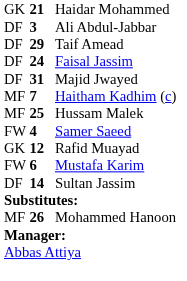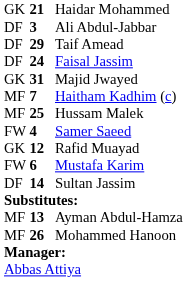 <table style="font-size: 90%" cellspacing="0" cellpadding="0">
 <tr>
 <td colspan="4"></td>
 </tr>
 <tr>
 <th width="25"></th>
 <th width="25"></th>
 </tr>
 <tr>
 <td>GK</td>
 <td><strong>21</strong></td>
 <td> Haidar Mohammed</td>
 </tr>
 <tr>
 <td>DF</td>
 <td><strong>3</strong></td>
 <td> Ali Abdul-Jabbar</td>
 </tr>
 <tr>
 <td>DF</td>
 <td><strong>29</strong></td>
 <td> Taif Amead</td>
 </tr>
 <tr>
 <td>DF</td>
 <td><strong>24</strong></td>
 <td> <a href='#'>Faisal Jassim</a></td>
 </tr>
 <tr>
-<td>DF</td>
+<td>GK</td>
 <td><strong>31</strong></td>
 <td> Majid Jwayed</td>
 </tr>
 <tr>
 <td>MF</td>
 <td><strong>7</strong></td>
 <td> <a href='#'>Haitham Kadhim</a> (<a href='#'>c</a>)</td>
 </tr>
 <tr>
 <td>MF</td>
 <td><strong>25</strong></td>
 <td> Hussam Malek</td>
 <td></td>
 <td></td>
 </tr>
 <tr>
 <td>FW</td>
 <td><strong>4</strong></td>
 <td> <a href='#'>Samer Saeed</a></td>
 </tr>
 <tr>
 <td>GK</td>
 <td><strong>12</strong></td>
 <td> Rafid Muayad</td>
 <td></td>
 <td></td>
 </tr>
 <tr>
 <td>FW</td>
 <td><strong>6</strong></td>
 <td> <a href='#'>Mustafa Karim</a></td>
 </tr>
 <tr>
 <td>DF</td>
 <td><strong>14</strong></td>
 <td> Sultan Jassim</td>
 </tr>
 <tr>
 <td colspan=4><strong>Substitutes:</strong></td>
 </tr>
 <tr>
 <td>MF</td>
+<td><strong>13</strong></td>
+<td> Ayman Abdul-Hamza</td>
+<td></td>
+<td></td>
+</tr>
+<tr>
+<td>MF</td>
 <td><strong>26</strong></td>
 <td> Mohammed Hanoon</td>
 <td></td>
 <td></td>
 </tr>
 <tr>
 <td colspan=4><strong>Manager:</strong></td>
 </tr>
 <tr>
 <td colspan="4"> <a href='#'>Abbas Attiya</a></td>
 </tr>
 </table>
